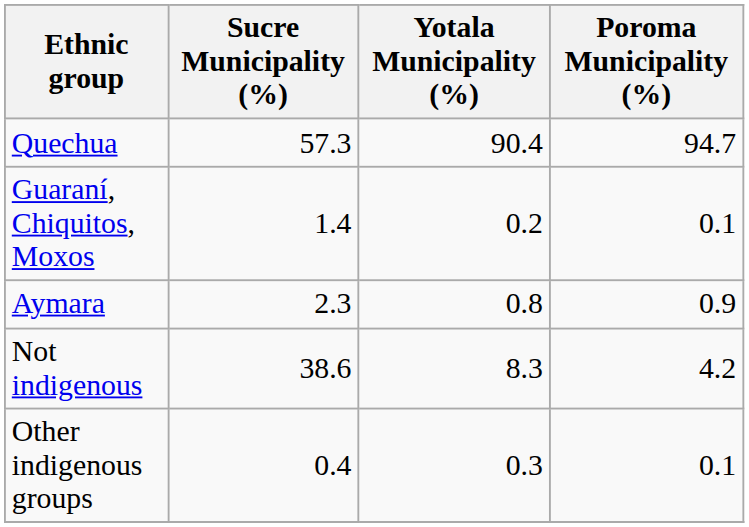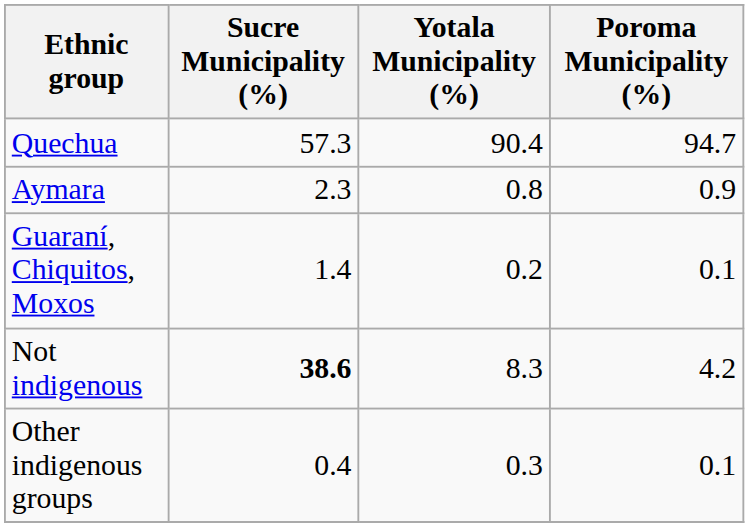 <table class="wikitable" border="1" style="width:45%;" border="1">
 <tr bgcolor=#EFEFEF>
 <th><strong>Ethnic group</strong></th>
 <th><strong>Sucre Municipality (%)</strong></th>
 <th><strong>Yotala Municipality (%)</strong></th>
 <th><strong>Poroma Municipality (%)</strong></th>
 </tr>
 <tr>
 <td><a href='#'>Quechua</a></td>
 <td align="right">57.3</td>
 <td align="right">90.4</td>
 <td align="right">94.7</td>
 </tr>
 <tr>
+<td><a href='#'>Aymara</a></td>
+<td align="right">2.3</td>
+<td align="right">0.8</td>
+<td align="right">0.9</td>
+</tr>
+<tr>
 <td><a href='#'>Guaraní</a>, <a href='#'>Chiquitos</a>, <a href='#'>Moxos</a></td>
 <td align="right">1.4</td>
 <td align="right">0.2</td>
 <td align="right">0.1</td>
 </tr>
 <tr>
-<td><a href='#'>Aymara</a></td>
-<td align="right">2.3</td>
-<td align="right">0.8</td>
-<td align="right">0.9</td>
-</tr>
-<tr>
 <td>Not <a href='#'>indigenous</a></td>
-<td align="right">38.6</td>
+<td align="right"><strong>38.6</strong></td>
 <td align="right">8.3</td>
 <td align="right">4.2</td>
 </tr>
 <tr>
 <td>Other indigenous groups</td>
 <td align="right">0.4</td>
 <td align="right">0.3</td>
 <td align="right">0.1</td>
 </tr>
 <tr>
 </tr>
 </table>
